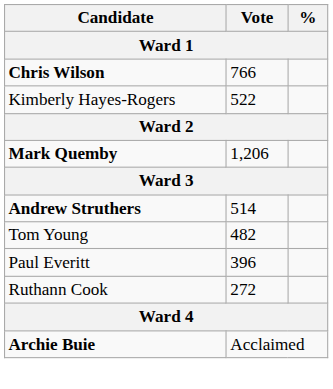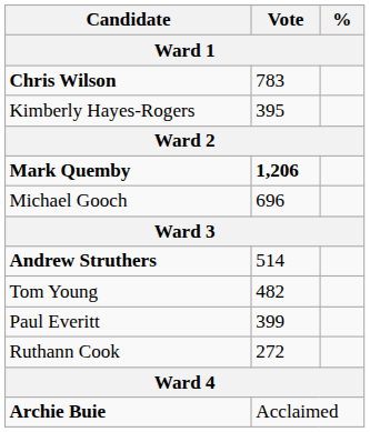 <table class="wikitable">
 <tr>
 <th bgcolor="#DDDDFF" width="200px">Candidate</th>
 <th bgcolor="#DDDDFF" width="50px">Vote</th>
 <th bgcolor="#DDDDFF" width="30px">%</th>
 </tr>
 <tr>
 <th colspan="3">Ward 1</th>
 </tr>
 <tr>
 <td><strong>Chris Wilson</strong></td>
-<td>766</td>
+<td>783</td>
 <td></td>
 </tr>
 <tr>
 <td>Kimberly Hayes-Rogers</td>
-<td>522</td>
+<td>395</td>
 <td></td>
 </tr>
 <tr>
 <th colspan="3">Ward 2</th>
 </tr>
 <tr>
 <td><strong>Mark Quemby</strong></td>
-<td>1,206</td>
+<td><strong>1,206</strong></td>
+<td></td>
+</tr>
+<tr>
+<td>Michael Gooch</td>
+<td>696</td>
 <td></td>
 </tr>
 <tr>
 <th colspan="3">Ward 3</th>
 </tr>
 <tr>
 <td><strong>Andrew Struthers</strong></td>
 <td>514</td>
 <td></td>
 </tr>
 <tr>
 <td>Tom Young</td>
 <td>482</td>
 <td></td>
 </tr>
 <tr>
 <td>Paul Everitt</td>
-<td>396</td>
+<td>399</td>
 <td></td>
 </tr>
 <tr>
 <td>Ruthann Cook</td>
 <td>272</td>
 <td></td>
 </tr>
 <tr>
 <th colspan="3">Ward 4</th>
 </tr>
 <tr>
 <td><strong>Archie Buie</strong></td>
 <td colspan="2">Acclaimed</td>
 </tr>
 </table>
